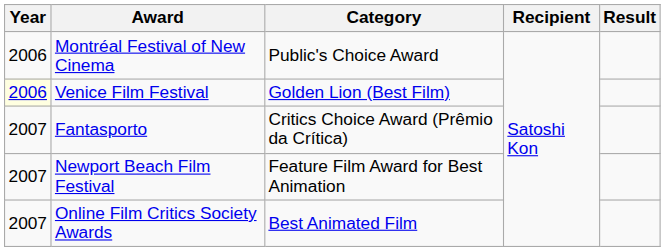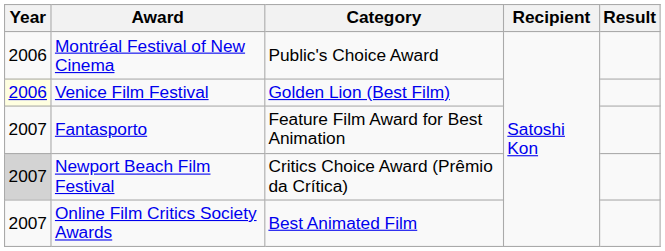 <table class="wikitable sortable">
 <tr>
 <th>Year</th>
 <th>Award</th>
 <th>Category</th>
 <th>Recipient</th>
 <th>Result</th>
 </tr>
 <tr>
 <td>2006</td>
 <td><a href='#'>Montréal Festival of New Cinema</a></td>
 <td>Public's Choice Award</td>
 <td rowspan="5"><a href='#'>Satoshi Kon</a></td>
 <td></td>
 </tr>
 <tr>
 <td style="background: lightyellow;"><a href='#'>2006</a></td>
 <td><a href='#'>Venice Film Festival</a></td>
 <td><a href='#'>Golden Lion (Best Film)</a></td>
 <td></td>
 </tr>
 <tr>
 <td>2007</td>
 <td><a href='#'>Fantasporto</a></td>
-<td>Critics Choice Award (Prêmio da Crítica)</td>
+<td>Feature Film Award for Best Animation</td>
 <td></td>
 </tr>
 <tr>
-<td>2007</td>
+<td style="background: lightgrey;">2007</td>
 <td><a href='#'>Newport Beach Film Festival</a></td>
-<td>Feature Film Award for Best Animation</td>
+<td>Critics Choice Award (Prêmio da Crítica)</td>
 <td></td>
 </tr>
 <tr>
 <td>2007</td>
 <td><a href='#'>Online Film Critics Society Awards</a></td>
 <td><a href='#'>Best Animated Film</a></td>
 <td></td>
 </tr>
 </table>
